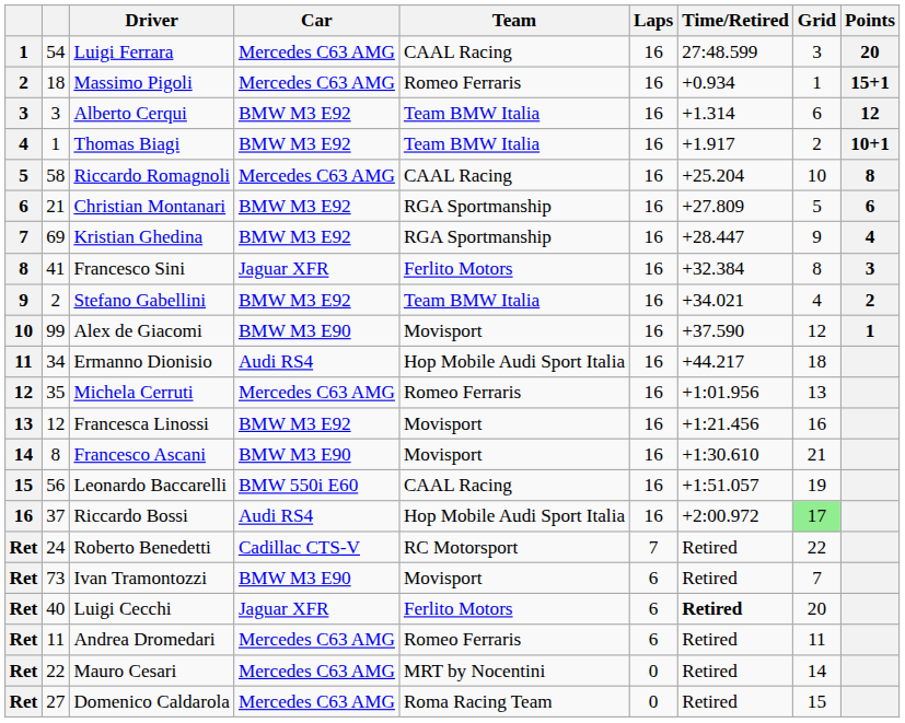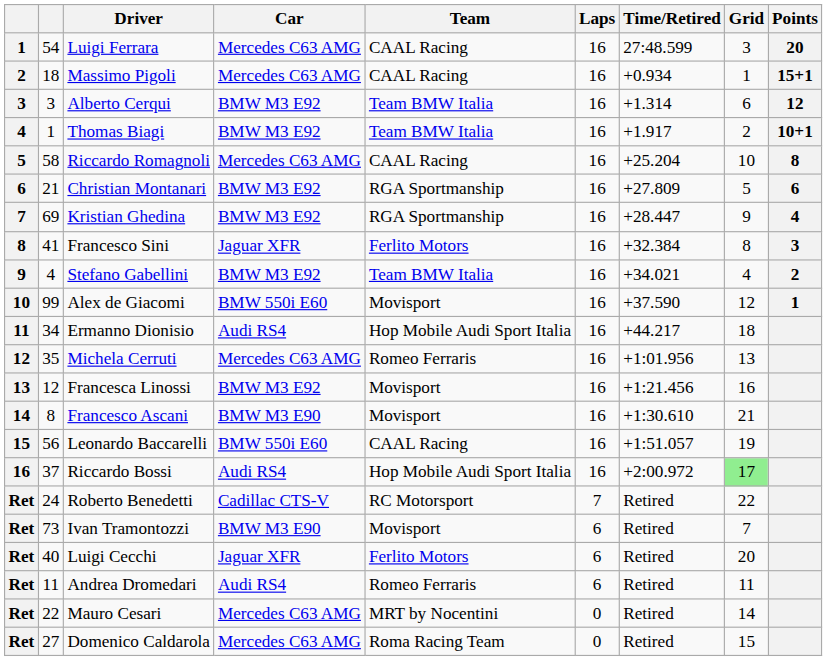 <table class="wikitable sortable" style="font-size:95%">
 <tr>
 <th></th>
 <th></th>
 <th>Driver</th>
 <th>Car</th>
 <th>Team</th>
 <th>Laps</th>
 <th>Time/Retired</th>
 <th>Grid</th>
 <th>Points</th>
 </tr>
 <tr>
 <th>1</th>
 <td align=center>54</td>
 <td> <a href='#'>Luigi Ferrara</a></td>
 <td><a href='#'>Mercedes C63 AMG</a></td>
 <td> CAAL Racing</td>
 <td align=center>16</td>
 <td>27:48.599</td>
 <td align=center>3</td>
 <th>20</th>
 </tr>
 <tr>
 <th>2</th>
 <td align=center>18</td>
 <td> <a href='#'>Massimo Pigoli</a></td>
 <td><a href='#'>Mercedes C63 AMG</a></td>
-<td> Romeo Ferraris</td>
+<td> CAAL Racing</td>
 <td align=center>16</td>
 <td>+0.934</td>
 <td align=center>1</td>
 <th>15+1</th>
 </tr>
 <tr>
 <th>3</th>
 <td align=center>3</td>
 <td> <a href='#'>Alberto Cerqui</a></td>
 <td><a href='#'>BMW M3 E92</a></td>
 <td> <a href='#'>Team BMW Italia</a></td>
 <td align=center>16</td>
 <td>+1.314</td>
 <td align=center>6</td>
 <th>12</th>
 </tr>
 <tr>
 <th>4</th>
 <td align=center>1</td>
 <td> <a href='#'>Thomas Biagi</a></td>
 <td><a href='#'>BMW M3 E92</a></td>
 <td> <a href='#'>Team BMW Italia</a></td>
 <td align=center>16</td>
 <td>+1.917</td>
 <td align=center>2</td>
 <th>10+1</th>
 </tr>
 <tr>
 <th>5</th>
 <td align=center>58</td>
 <td> <a href='#'>Riccardo Romagnoli</a></td>
 <td><a href='#'>Mercedes C63 AMG</a></td>
 <td> CAAL Racing</td>
 <td align=center>16</td>
 <td>+25.204</td>
 <td align=center>10</td>
 <th>8</th>
 </tr>
 <tr>
 <th>6</th>
 <td align=center>21</td>
 <td> <a href='#'>Christian Montanari</a></td>
 <td><a href='#'>BMW M3 E92</a></td>
 <td> RGA Sportmanship</td>
 <td align=center>16</td>
 <td>+27.809</td>
 <td align=center>5</td>
 <th>6</th>
 </tr>
 <tr>
 <th>7</th>
 <td align=center>69</td>
 <td> <a href='#'>Kristian Ghedina</a></td>
 <td><a href='#'>BMW M3 E92</a></td>
 <td> RGA Sportmanship</td>
 <td align=center>16</td>
 <td>+28.447</td>
 <td align=center>9</td>
 <th>4</th>
 </tr>
 <tr>
 <th>8</th>
 <td align=center>41</td>
 <td> Francesco Sini</td>
 <td><a href='#'>Jaguar XFR</a></td>
 <td> <a href='#'>Ferlito Motors</a></td>
 <td align=center>16</td>
 <td>+32.384</td>
 <td align=center>8</td>
 <th>3</th>
 </tr>
 <tr>
 <th>9</th>
-<td align=center>2</td>
+<td align=center>4</td>
 <td> <a href='#'>Stefano Gabellini</a></td>
 <td><a href='#'>BMW M3 E92</a></td>
 <td> <a href='#'>Team BMW Italia</a></td>
 <td align=center>16</td>
 <td>+34.021</td>
 <td align=center>4</td>
 <th>2</th>
 </tr>
 <tr>
 <th>10</th>
 <td align=center>99</td>
 <td> Alex de Giacomi</td>
-<td><a href='#'>BMW M3 E90</a></td>
+<td><a href='#'>BMW 550i E60</a></td>
 <td> Movisport</td>
 <td align=center>16</td>
 <td>+37.590</td>
 <td align=center>12</td>
 <th>1</th>
 </tr>
 <tr>
 <th>11</th>
 <td align=center>34</td>
 <td> Ermanno Dionisio</td>
 <td><a href='#'>Audi RS4</a></td>
 <td> Hop Mobile Audi Sport Italia</td>
 <td align=center>16</td>
 <td>+44.217</td>
 <td align=center>18</td>
 <th></th>
 </tr>
 <tr>
 <th>12</th>
 <td align=center>35</td>
 <td> <a href='#'>Michela Cerruti</a></td>
 <td><a href='#'>Mercedes C63 AMG</a></td>
 <td> Romeo Ferraris</td>
 <td align=center>16</td>
 <td>+1:01.956</td>
 <td align=center>13</td>
 <th></th>
 </tr>
 <tr>
 <th>13</th>
 <td align=center>12</td>
 <td> Francesca Linossi</td>
 <td><a href='#'>BMW M3 E92</a></td>
 <td> Movisport</td>
 <td align=center>16</td>
 <td>+1:21.456</td>
 <td align=center>16</td>
 <th></th>
 </tr>
 <tr>
 <th>14</th>
 <td align=center>8</td>
 <td> <a href='#'>Francesco Ascani</a></td>
 <td><a href='#'>BMW M3 E90</a></td>
 <td> Movisport</td>
 <td align=center>16</td>
 <td>+1:30.610</td>
 <td align=center>21</td>
 <th></th>
 </tr>
 <tr>
 <th>15</th>
 <td align=center>56</td>
 <td> Leonardo Baccarelli</td>
 <td><a href='#'>BMW 550i E60</a></td>
 <td> CAAL Racing</td>
 <td align=center>16</td>
 <td>+1:51.057</td>
 <td align=center>19</td>
 <th></th>
 </tr>
 <tr>
 <th>16</th>
 <td align=center>37</td>
 <td> Riccardo Bossi</td>
 <td><a href='#'>Audi RS4</a></td>
 <td> Hop Mobile Audi Sport Italia</td>
 <td align=center>16</td>
 <td>+2:00.972</td>
 <td align=center style="background: lightgreen;">17</td>
 <th></th>
 </tr>
 <tr>
 <th>Ret</th>
 <td align=center>24</td>
 <td> Roberto Benedetti</td>
 <td><a href='#'>Cadillac CTS-V</a></td>
 <td> RC Motorsport</td>
 <td align=center>7</td>
 <td>Retired</td>
 <td align=center>22</td>
 <th></th>
 </tr>
 <tr>
 <th>Ret</th>
 <td align=center>73</td>
 <td> Ivan Tramontozzi</td>
 <td><a href='#'>BMW M3 E90</a></td>
 <td> Movisport</td>
 <td align=center>6</td>
 <td>Retired</td>
 <td align=center>7</td>
 <th></th>
 </tr>
 <tr>
 <th>Ret</th>
 <td align=center>40</td>
 <td> Luigi Cecchi</td>
 <td><a href='#'>Jaguar XFR</a></td>
 <td> <a href='#'>Ferlito Motors</a></td>
 <td align=center>6</td>
-<td><strong>Retired</strong></td>
+<td>Retired</td>
 <td align=center>20</td>
 <th></th>
 </tr>
 <tr>
 <th>Ret</th>
 <td align=center>11</td>
 <td> Andrea Dromedari</td>
-<td><a href='#'>Mercedes C63 AMG</a></td>
+<td><a href='#'>Audi RS4</a></td>
 <td> Romeo Ferraris</td>
 <td align=center>6</td>
 <td>Retired</td>
 <td align=center>11</td>
 <th></th>
 </tr>
 <tr>
 <th>Ret</th>
 <td align=center>22</td>
 <td> Mauro Cesari</td>
 <td><a href='#'>Mercedes C63 AMG</a></td>
 <td> MRT by Nocentini</td>
 <td align=center>0</td>
 <td>Retired</td>
 <td align=center>14</td>
 <th></th>
 </tr>
 <tr>
 <th>Ret</th>
 <td align=center>27</td>
 <td> Domenico Caldarola</td>
 <td><a href='#'>Mercedes C63 AMG</a></td>
 <td> Roma Racing Team</td>
 <td align=center>0</td>
 <td>Retired</td>
 <td align=center>15</td>
 <th></th>
 </tr>
 </table>
